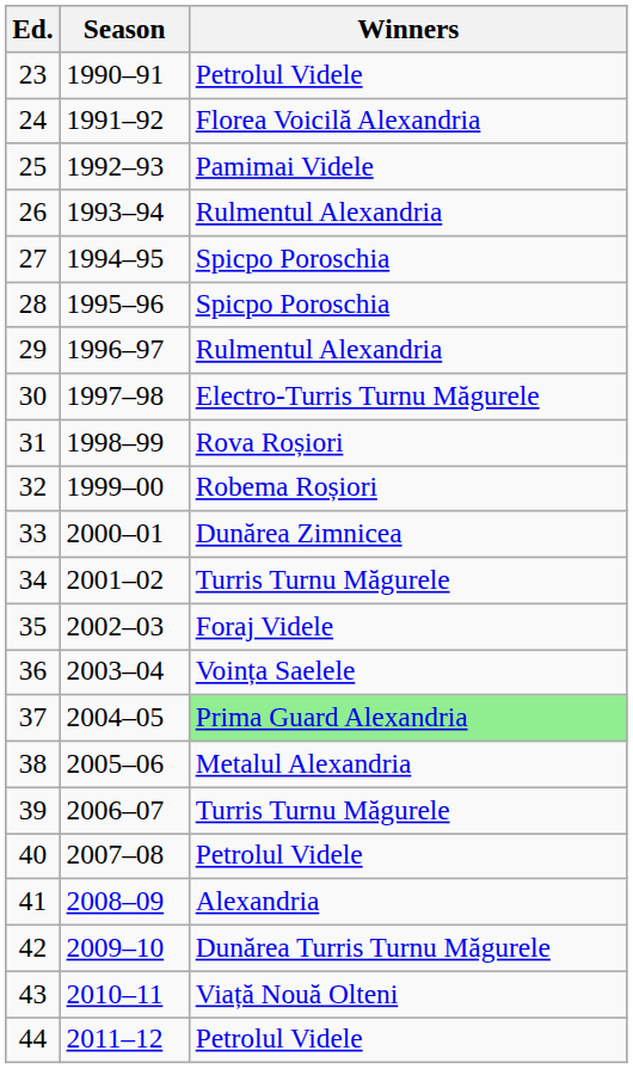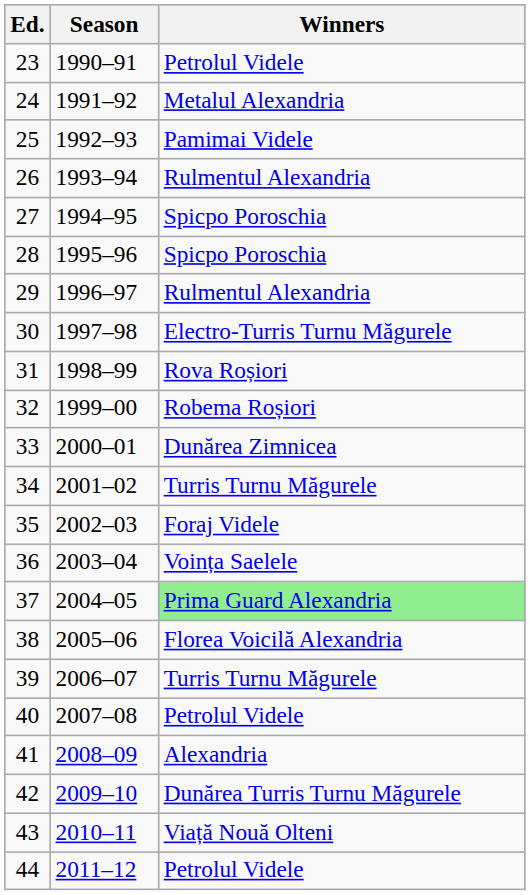 <table class="wikitable" style="font-size:90%">
 <tr>
 <th><abbr>Ed.</abbr></th>
 <th width="60">Season</th>
 <th width="220">Winners</th>
 </tr>
 <tr>
 <td align=center>23</td>
 <td>1990–91</td>
 <td><a href='#'>Petrolul Videle</a></td>
 </tr>
 <tr>
 <td align=center>24</td>
 <td>1991–92</td>
-<td><a href='#'>Florea Voicilă Alexandria</a></td>
+<td><a href='#'>Metalul Alexandria</a></td>
 </tr>
 <tr>
 <td align=center>25</td>
 <td>1992–93</td>
 <td><a href='#'>Pamimai Videle</a></td>
 </tr>
 <tr>
 <td align=center>26</td>
 <td>1993–94</td>
 <td><a href='#'>Rulmentul Alexandria</a></td>
 </tr>
 <tr>
 <td align=center>27</td>
 <td>1994–95</td>
 <td><a href='#'>Spicpo Poroschia</a></td>
 </tr>
 <tr>
 <td align=center>28</td>
 <td>1995–96</td>
 <td><a href='#'>Spicpo Poroschia</a></td>
 </tr>
 <tr>
 <td align=center>29</td>
 <td>1996–97</td>
 <td><a href='#'>Rulmentul Alexandria</a></td>
 </tr>
 <tr>
 <td align=center>30</td>
 <td>1997–98</td>
 <td><a href='#'>Electro-Turris Turnu Măgurele</a></td>
 </tr>
 <tr>
 <td align=center>31</td>
 <td>1998–99</td>
 <td><a href='#'>Rova Roșiori</a></td>
 </tr>
 <tr>
 <td align=center>32</td>
 <td>1999–00</td>
 <td><a href='#'>Robema Roșiori</a></td>
 </tr>
 <tr>
 <td align=center>33</td>
 <td>2000–01</td>
 <td><a href='#'>Dunărea Zimnicea</a></td>
 </tr>
 <tr>
 <td align=center>34</td>
 <td>2001–02</td>
 <td><a href='#'>Turris Turnu Măgurele</a></td>
 </tr>
 <tr>
 <td align=center>35</td>
 <td>2002–03</td>
 <td><a href='#'>Foraj Videle</a></td>
 </tr>
 <tr>
 <td align=center>36</td>
 <td>2003–04</td>
 <td><a href='#'>Voința Saelele</a></td>
 </tr>
 <tr>
 <td align=center>37</td>
 <td>2004–05</td>
 <td style="background: lightgreen;"><a href='#'>Prima Guard Alexandria</a></td>
 </tr>
 <tr>
 <td align=center>38</td>
 <td>2005–06</td>
-<td><a href='#'>Metalul Alexandria</a></td>
+<td><a href='#'>Florea Voicilă Alexandria</a></td>
 </tr>
 <tr>
 <td align=center>39</td>
 <td>2006–07</td>
 <td><a href='#'>Turris Turnu Măgurele</a></td>
 </tr>
 <tr>
 <td align=center>40</td>
 <td>2007–08</td>
 <td><a href='#'>Petrolul Videle</a></td>
 </tr>
 <tr>
 <td align=center>41</td>
 <td><a href='#'>2008–09</a></td>
 <td><a href='#'>Alexandria</a></td>
 </tr>
 <tr>
 <td align=center>42</td>
 <td><a href='#'>2009–10</a></td>
 <td><a href='#'>Dunărea Turris Turnu Măgurele</a></td>
 </tr>
 <tr>
 <td align=center>43</td>
 <td><a href='#'>2010–11</a></td>
 <td><a href='#'>Viață Nouă Olteni</a></td>
 </tr>
 <tr>
 <td align=center>44</td>
 <td><a href='#'>2011–12</a></td>
 <td><a href='#'>Petrolul Videle</a></td>
 </tr>
 </table>
